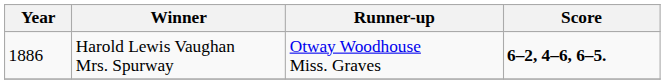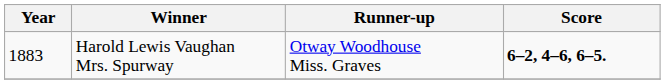 <table class="wikitable">
 <tr>
 <th style="width:60px;">Year</th>
 <th style="width:220px;">Winner</th>
 <th style="width:220px;">Runner-up</th>
 <th style="width:160px;">Score</th>
 </tr>
 <tr>
-<td>1886</td>
+<td>1883</td>
 <td> Harold Lewis Vaughan<br> Mrs. Spurway</td>
 <td> <a href='#'>Otway Woodhouse</a><br> Miss.  Graves</td>
 <td><strong>6–2, 4–6, 6–5.</strong></td>
 </tr>
 <tr>
 </tr>
 </table>
